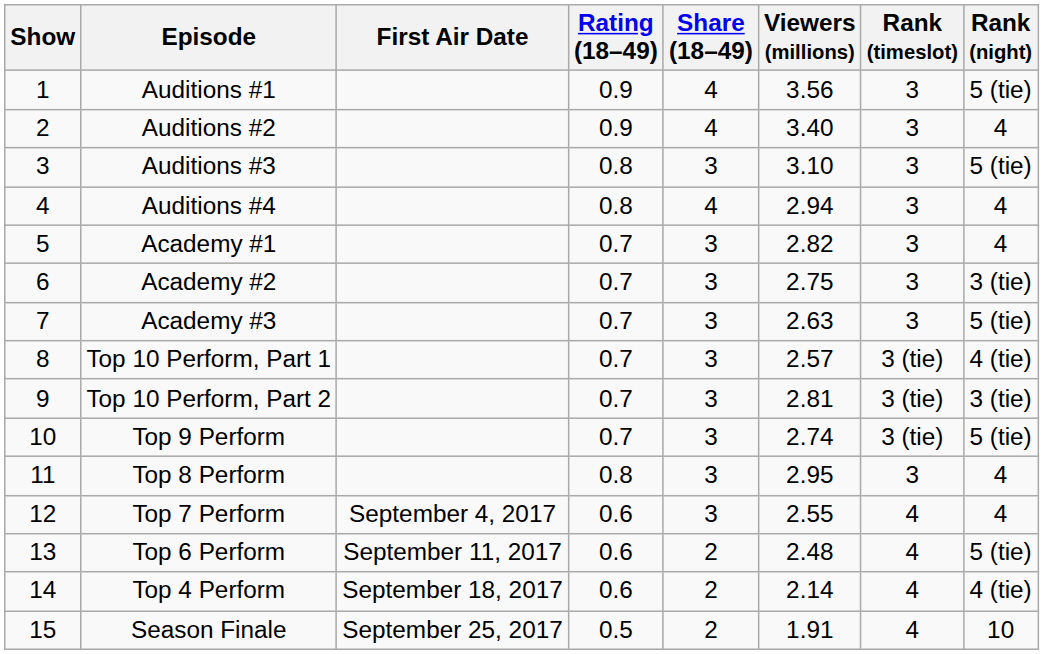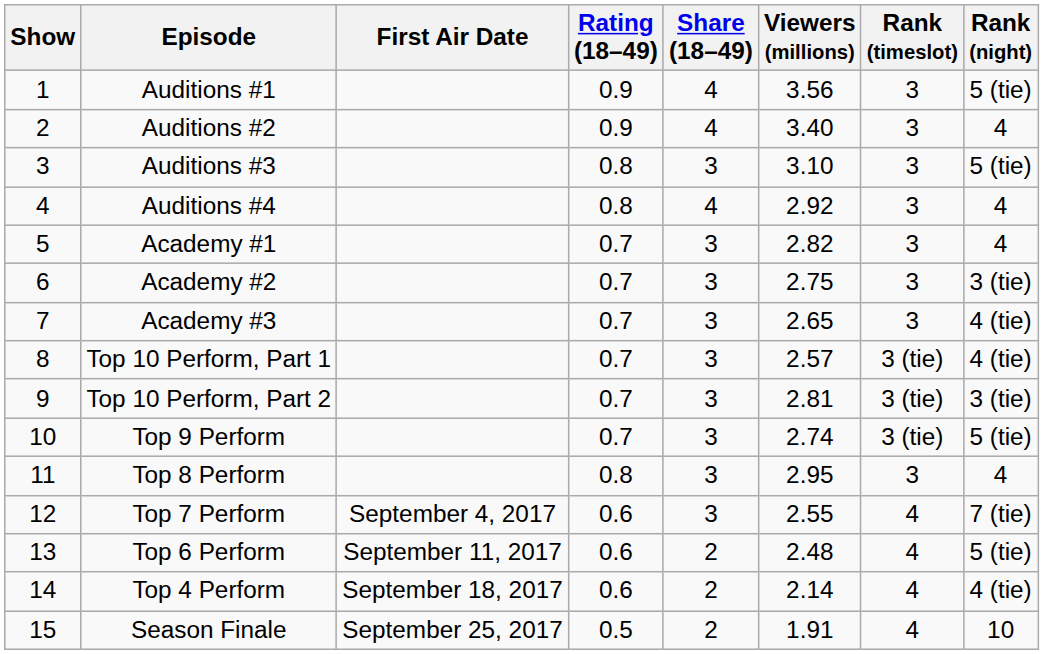 <table class="wikitable" style="text-align:center">
 <tr>
 <th>Show</th>
 <th>Episode</th>
 <th>First Air Date</th>
 <th><a href='#'>Rating</a><br>(18–49)</th>
 <th><a href='#'>Share</a><br>(18–49)</th>
 <th>Viewers<br><small>(millions)</small></th>
 <th>Rank<br><small>(timeslot)</small></th>
 <th>Rank<br><small>(night)</small></th>
 </tr>
 <tr>
 <td>1</td>
 <td>Auditions #1</td>
 <td></td>
 <td>0.9</td>
 <td>4</td>
 <td>3.56</td>
 <td>3</td>
 <td>5 (tie)</td>
 </tr>
 <tr>
 <td>2</td>
 <td>Auditions #2</td>
 <td></td>
 <td>0.9</td>
 <td>4</td>
 <td>3.40</td>
 <td>3</td>
 <td>4</td>
 </tr>
 <tr>
 <td>3</td>
 <td>Auditions #3</td>
 <td></td>
 <td>0.8</td>
 <td>3</td>
 <td>3.10</td>
 <td>3</td>
 <td>5 (tie)</td>
 </tr>
 <tr>
 <td>4</td>
 <td>Auditions #4</td>
 <td></td>
 <td>0.8</td>
 <td>4</td>
-<td>2.94</td>
+<td>2.92</td>
 <td>3</td>
 <td>4</td>
 </tr>
 <tr>
 <td>5</td>
 <td>Academy #1</td>
 <td></td>
 <td>0.7</td>
 <td>3</td>
 <td>2.82</td>
 <td>3</td>
 <td>4</td>
 </tr>
 <tr>
 <td>6</td>
 <td>Academy #2</td>
 <td></td>
 <td>0.7</td>
 <td>3</td>
 <td>2.75</td>
 <td>3</td>
 <td>3 (tie)</td>
 </tr>
 <tr>
 <td>7</td>
 <td>Academy #3</td>
 <td></td>
 <td>0.7</td>
 <td>3</td>
-<td>2.63</td>
+<td>2.65</td>
 <td>3</td>
-<td>5 (tie)</td>
+<td>4 (tie)</td>
 </tr>
 <tr>
 <td>8</td>
 <td>Top 10 Perform, Part 1</td>
 <td></td>
 <td>0.7</td>
 <td>3</td>
 <td>2.57</td>
 <td>3 (tie)</td>
 <td>4 (tie)</td>
 </tr>
 <tr>
 <td>9</td>
 <td>Top 10 Perform, Part 2</td>
 <td></td>
 <td>0.7</td>
 <td>3</td>
 <td>2.81</td>
 <td>3 (tie)</td>
 <td>3 (tie)</td>
 </tr>
 <tr>
 <td>10</td>
 <td>Top 9 Perform</td>
 <td></td>
 <td>0.7</td>
 <td>3</td>
 <td>2.74</td>
 <td>3 (tie)</td>
 <td>5 (tie)</td>
 </tr>
 <tr>
 <td>11</td>
 <td>Top 8 Perform</td>
 <td></td>
 <td>0.8</td>
 <td>3</td>
 <td>2.95</td>
 <td>3</td>
 <td>4</td>
 </tr>
 <tr>
 <td>12</td>
 <td>Top 7 Perform</td>
 <td>September 4, 2017</td>
 <td>0.6</td>
 <td>3</td>
 <td>2.55</td>
 <td>4</td>
-<td>4</td>
+<td>7 (tie)</td>
 </tr>
 <tr>
 <td>13</td>
 <td>Top 6 Perform</td>
 <td>September 11, 2017</td>
 <td>0.6</td>
 <td>2</td>
 <td>2.48</td>
 <td>4</td>
 <td>5 (tie)</td>
 </tr>
 <tr>
 <td>14</td>
 <td>Top 4 Perform</td>
 <td>September 18, 2017</td>
 <td>0.6</td>
 <td>2</td>
 <td>2.14</td>
 <td>4</td>
 <td>4 (tie)</td>
 </tr>
 <tr>
 <td>15</td>
 <td>Season Finale</td>
 <td>September 25, 2017</td>
 <td>0.5</td>
 <td>2</td>
 <td>1.91</td>
 <td>4</td>
 <td>10</td>
 </tr>
 </table>
